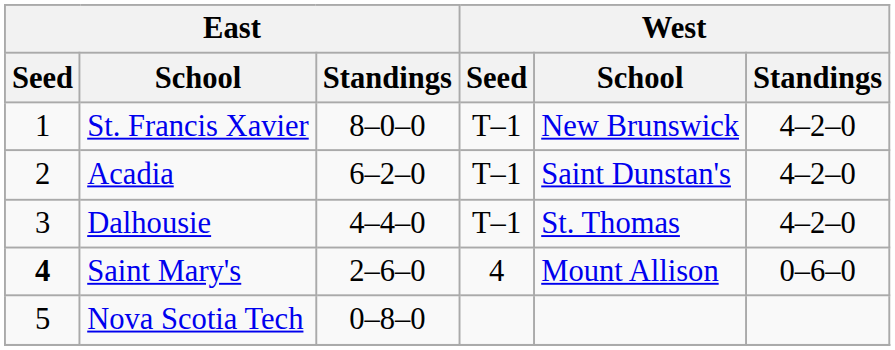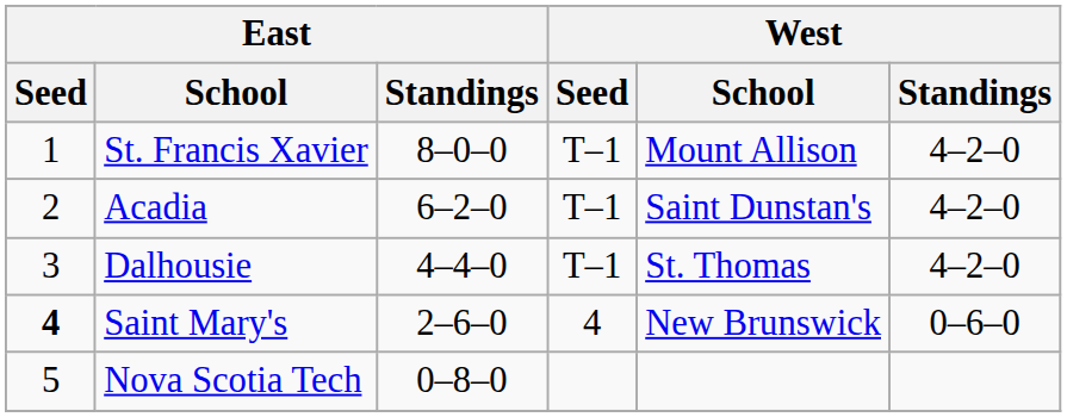 <table class="wikitable">
 <tr>
 <th colspan=3>East</th>
 <th colspan=3>West</th>
 </tr>
 <tr>
 <th>Seed</th>
 <th>School</th>
 <th>Standings</th>
 <th>Seed</th>
 <th>School</th>
 <th>Standings</th>
 </tr>
 <tr>
 <td align=center>1</td>
 <td><a href='#'>St. Francis Xavier</a></td>
 <td align=center>8–0–0</td>
 <td align=center>T–1</td>
-<td><a href='#'>New Brunswick</a></td>
+<td><a href='#'>Mount Allison</a></td>
 <td align=center>4–2–0</td>
 </tr>
 <tr>
 <td align=center>2</td>
 <td><a href='#'>Acadia</a></td>
 <td align=center>6–2–0</td>
 <td align=center>T–1</td>
 <td><a href='#'>Saint Dunstan's</a></td>
 <td align=center>4–2–0</td>
 </tr>
 <tr>
 <td align=center>3</td>
 <td><a href='#'>Dalhousie</a></td>
 <td align=center>4–4–0</td>
 <td align=center>T–1</td>
 <td><a href='#'>St. Thomas</a></td>
 <td align=center>4–2–0</td>
 </tr>
 <tr>
 <td align=center><strong>4</strong></td>
 <td><a href='#'>Saint Mary's</a></td>
 <td align=center>2–6–0</td>
 <td align=center>4</td>
-<td><a href='#'>Mount Allison</a></td>
+<td><a href='#'>New Brunswick</a></td>
 <td align=center>0–6–0</td>
 </tr>
 <tr>
 <td align=center>5</td>
 <td><a href='#'>Nova Scotia Tech</a></td>
 <td align=center>0–8–0</td>
 <td></td>
 <td></td>
 <td></td>
 </tr>
 <tr>
 </tr>
 </table>
